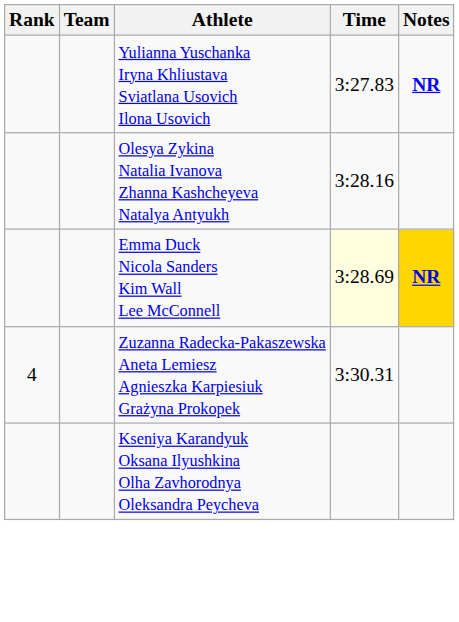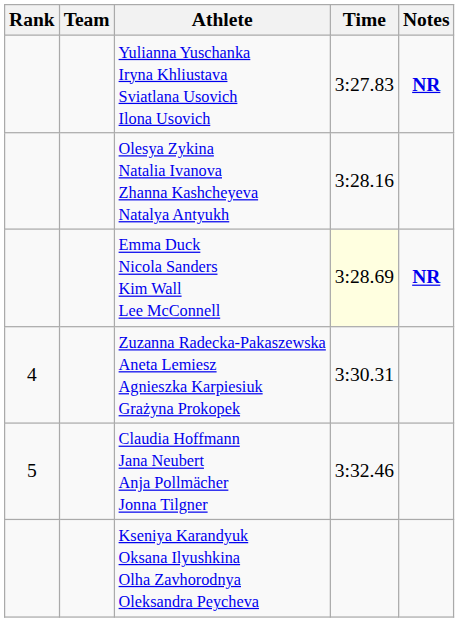 <table class="wikitable sortable" style="text-align:center">
 <tr>
 <th>Rank</th>
 <th>Team</th>
 <th>Athlete</th>
 <th>Time</th>
 <th>Notes</th>
 </tr>
 <tr>
 <td></td>
 <td align=left></td>
 <td align=left><small><a href='#'>Yulianna Yuschanka</a><br><a href='#'>Iryna Khliustava</a><br><a href='#'>Sviatlana Usovich</a><br><a href='#'>Ilona Usovich</a></small></td>
 <td>3:27.83</td>
 <td><strong><a href='#'>NR</a></strong></td>
 </tr>
 <tr>
 <td></td>
 <td align=left></td>
 <td align=left><small><a href='#'>Olesya Zykina</a><br><a href='#'>Natalia Ivanova</a><br><a href='#'>Zhanna Kashcheyeva</a><br><a href='#'>Natalya Antyukh</a></small></td>
 <td>3:28.16</td>
 <td></td>
 </tr>
 <tr>
 <td></td>
 <td align=left></td>
 <td align=left><small><a href='#'>Emma Duck</a><br><a href='#'>Nicola Sanders</a><br><a href='#'>Kim Wall</a><br><a href='#'>Lee McConnell</a></small></td>
 <td style="background: lightyellow;">3:28.69</td>
-<td style="background: gold;"><strong><a href='#'>NR</a></strong></td>
+<td><strong><a href='#'>NR</a></strong></td>
 </tr>
 <tr>
 <td>4</td>
 <td align=left></td>
 <td align=left><small><a href='#'>Zuzanna Radecka-Pakaszewska</a><br><a href='#'>Aneta Lemiesz</a><br><a href='#'>Agnieszka Karpiesiuk</a><br><a href='#'>Grażyna Prokopek</a></small></td>
 <td>3:30.31</td>
+<td></td>
+</tr>
+<tr>
+<td>5</td>
+<td align=left></td>
+<td align=left><small><a href='#'>Claudia Hoffmann</a><br><a href='#'>Jana Neubert</a><br><a href='#'>Anja Pollmächer</a><br><a href='#'>Jonna Tilgner</a></small></td>
+<td>3:32.46</td>
 <td></td>
 </tr>
 <tr>
 <td></td>
 <td align=left></td>
 <td align=left><small><a href='#'>Kseniya Karandyuk</a><br><a href='#'>Oksana Ilyushkina</a><br><a href='#'>Olha Zavhorodnya</a><br><a href='#'>Oleksandra Peycheva</a></small></td>
 <td></td>
 <td></td>
 </tr>
 </table>
